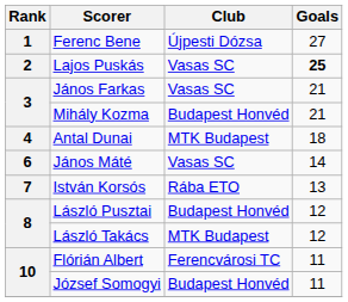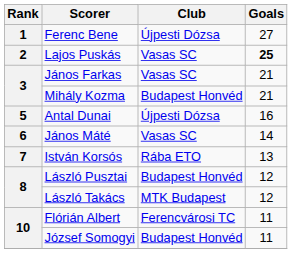 <table class="wikitable" style="text-align:center">
 <tr>
 <th>Rank</th>
 <th>Scorer</th>
 <th>Club</th>
 <th>Goals</th>
 </tr>
 <tr>
 <th rowspan="1">1</th>
 <td align=left> <a href='#'>Ferenc Bene</a></td>
 <td align=left><a href='#'>Újpesti Dózsa</a></td>
 <td>27</td>
 </tr>
 <tr>
 <th rowspan="1">2</th>
 <td align=left> <a href='#'>Lajos Puskás</a></td>
 <td align=left><a href='#'>Vasas SC</a></td>
 <td><strong>25</strong></td>
 </tr>
 <tr>
 <th rowspan="2">3</th>
 <td align=left> <a href='#'>János Farkas</a></td>
 <td align=left><a href='#'>Vasas SC</a></td>
 <td>21</td>
 </tr>
 <tr>
 <td align=left> <a href='#'>Mihály Kozma</a></td>
 <td align=left><a href='#'>Budapest Honvéd</a></td>
 <td>21</td>
 </tr>
 <tr>
-<th rowspan="1">4</th>
+<th rowspan="1">5</th>
 <td align=left> <a href='#'>Antal Dunai</a></td>
-<td align=left><a href='#'>MTK Budapest</a></td>
-<td>18</td>
+<td align=left><a href='#'>Újpesti Dózsa</a></td>
+<td>16</td>
 </tr>
 <tr>
 <th rowspan="1">6</th>
 <td align=left> <a href='#'>János Máté</a></td>
 <td align=left><a href='#'>Vasas SC</a></td>
 <td>14</td>
 </tr>
 <tr>
 <th rowspan="1">7</th>
 <td align=left> <a href='#'>István Korsós</a></td>
 <td align=left><a href='#'>Rába ETO</a></td>
 <td>13</td>
 </tr>
 <tr>
 <th rowspan="2">8</th>
 <td align=left> <a href='#'>László Pusztai</a></td>
 <td align=left><a href='#'>Budapest Honvéd</a></td>
 <td>12</td>
 </tr>
 <tr>
 <td align=left> <a href='#'>László Takács</a></td>
 <td align=left><a href='#'>MTK Budapest</a></td>
 <td>12</td>
 </tr>
 <tr>
 <th rowspan="2">10</th>
 <td align=left> <a href='#'>Flórián Albert</a></td>
 <td align=left><a href='#'>Ferencvárosi TC</a></td>
 <td>11</td>
 </tr>
 <tr>
 <td align=left> <a href='#'>József Somogyi</a></td>
 <td align=left><a href='#'>Budapest Honvéd</a></td>
 <td>11</td>
 </tr>
 <tr>
 </tr>
 </table>
